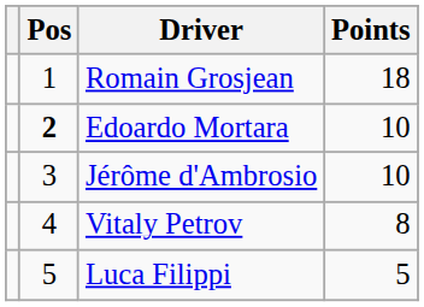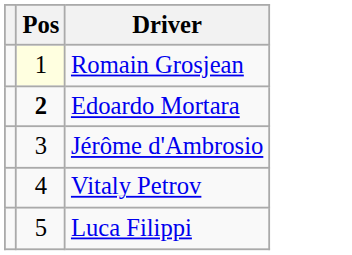 <table class="wikitable" style="font-size: 85%;">
 <tr>
 <th></th>
 <th>Pos</th>
 <th>Driver</th>
-<th>Points</th>
 </tr>
 <tr>
 <td align="left"></td>
-<td align="center">1</td>
+<td align="center" style="background: lightyellow;">1</td>
 <td> <a href='#'>Romain Grosjean</a></td>
-<td align="right">18</td>
 </tr>
 <tr>
 <td align="left"></td>
 <td align="center"><strong>2</strong></td>
 <td> <a href='#'>Edoardo Mortara</a></td>
-<td align="right">10</td>
 </tr>
 <tr>
 <td align="left"></td>
 <td align="center">3</td>
 <td> <a href='#'>Jérôme d'Ambrosio</a></td>
-<td align="right">10</td>
 </tr>
 <tr>
 <td align="left"></td>
 <td align="center">4</td>
 <td> <a href='#'>Vitaly Petrov</a></td>
-<td align="right">8</td>
 </tr>
 <tr>
 <td align="left"></td>
 <td align="center">5</td>
 <td> <a href='#'>Luca Filippi</a></td>
-<td align="right">5</td>
 </tr>
 </table>
